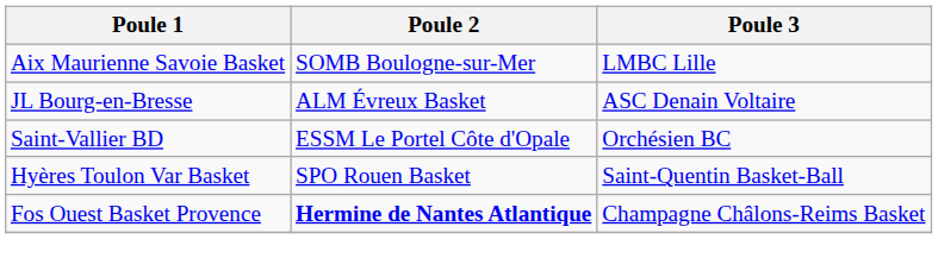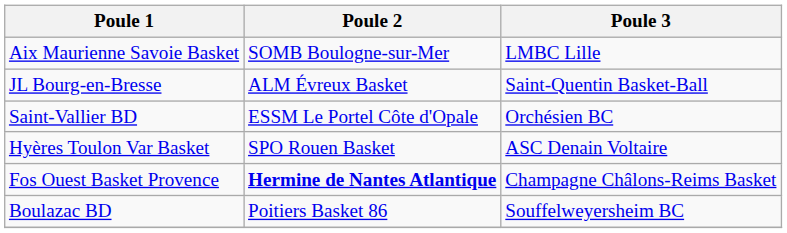 <table class="wikitable collapsible collapsed" style="float:right; font-size:90%;">
 <tr>
 <th scope="col">Poule 1</th>
 <th scope="col">Poule 2</th>
 <th scope="col">Poule 3</th>
 </tr>
 <tr>
 <td><a href='#'>Aix Maurienne Savoie Basket</a></td>
 <td><a href='#'>SOMB Boulogne-sur-Mer</a></td>
 <td><a href='#'>LMBC Lille</a></td>
 </tr>
 <tr>
 <td><a href='#'>JL Bourg-en-Bresse</a></td>
 <td><a href='#'>ALM Évreux Basket</a></td>
-<td><a href='#'>ASC Denain Voltaire</a></td>
+<td><a href='#'>Saint-Quentin Basket-Ball</a></td>
 </tr>
 <tr>
 <td><a href='#'>Saint-Vallier BD</a></td>
 <td><a href='#'>ESSM Le Portel Côte d'Opale</a></td>
 <td><a href='#'>Orchésien BC</a></td>
 </tr>
 <tr>
 <td><a href='#'>Hyères Toulon Var Basket</a></td>
 <td><a href='#'>SPO Rouen Basket</a></td>
-<td><a href='#'>Saint-Quentin Basket-Ball</a></td>
+<td><a href='#'>ASC Denain Voltaire</a></td>
 </tr>
 <tr>
 <td><a href='#'>Fos Ouest Basket Provence</a></td>
 <td><strong><a href='#'>Hermine de Nantes Atlantique</a></strong></td>
 <td><a href='#'>Champagne Châlons-Reims Basket</a></td>
 </tr>
 <tr>
+<td><a href='#'>Boulazac BD</a></td>
+<td><a href='#'>Poitiers Basket 86</a></td>
+<td><a href='#'>Souffelweyersheim BC</a></td>
+</tr>
+<tr>
 </tr>
 </table>
